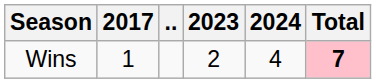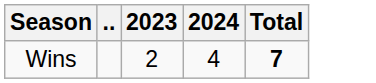 <table class="wikitable">
 <tr>
 <th>Season</th>
-<th>2017</th>
 <th>..</th>
 <th>2023</th>
 <th>2024</th>
 <th>Total</th>
 </tr>
 <tr align=center>
 <td>Wins</td>
-<td>1</td>
 <td></td>
 <td>2</td>
 <td>4</td>
-<td style="background: pink;"><strong>7</strong></td>
+<td><strong>7</strong></td>
 </tr>
 </table>
